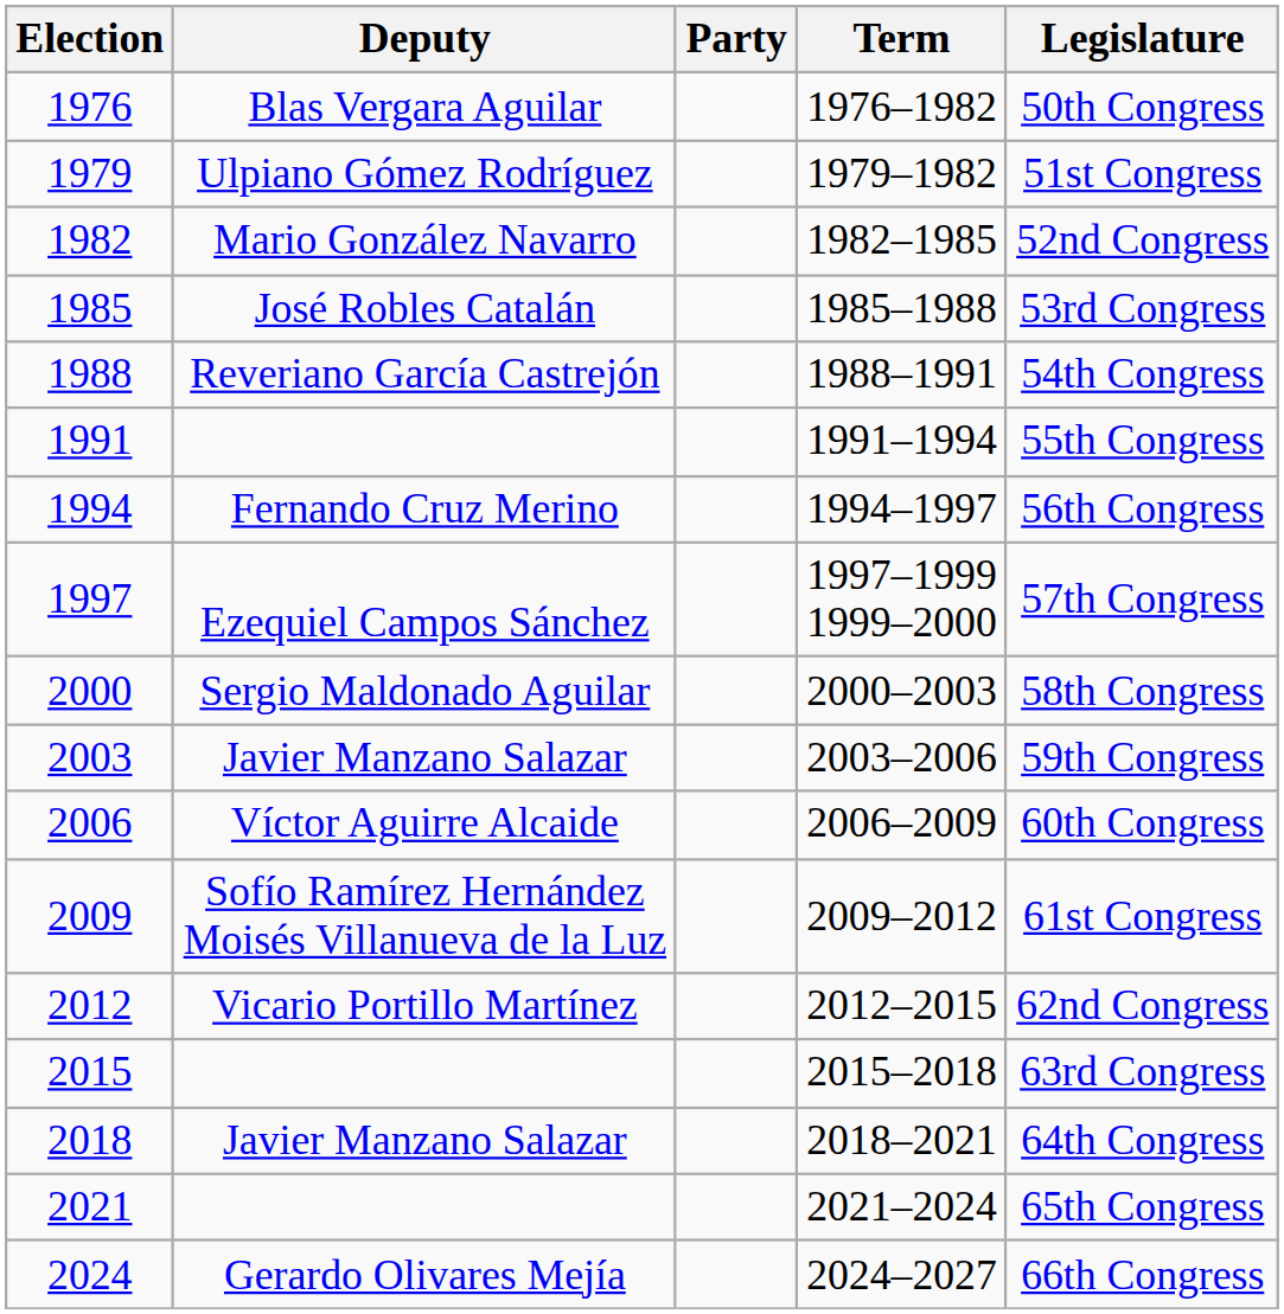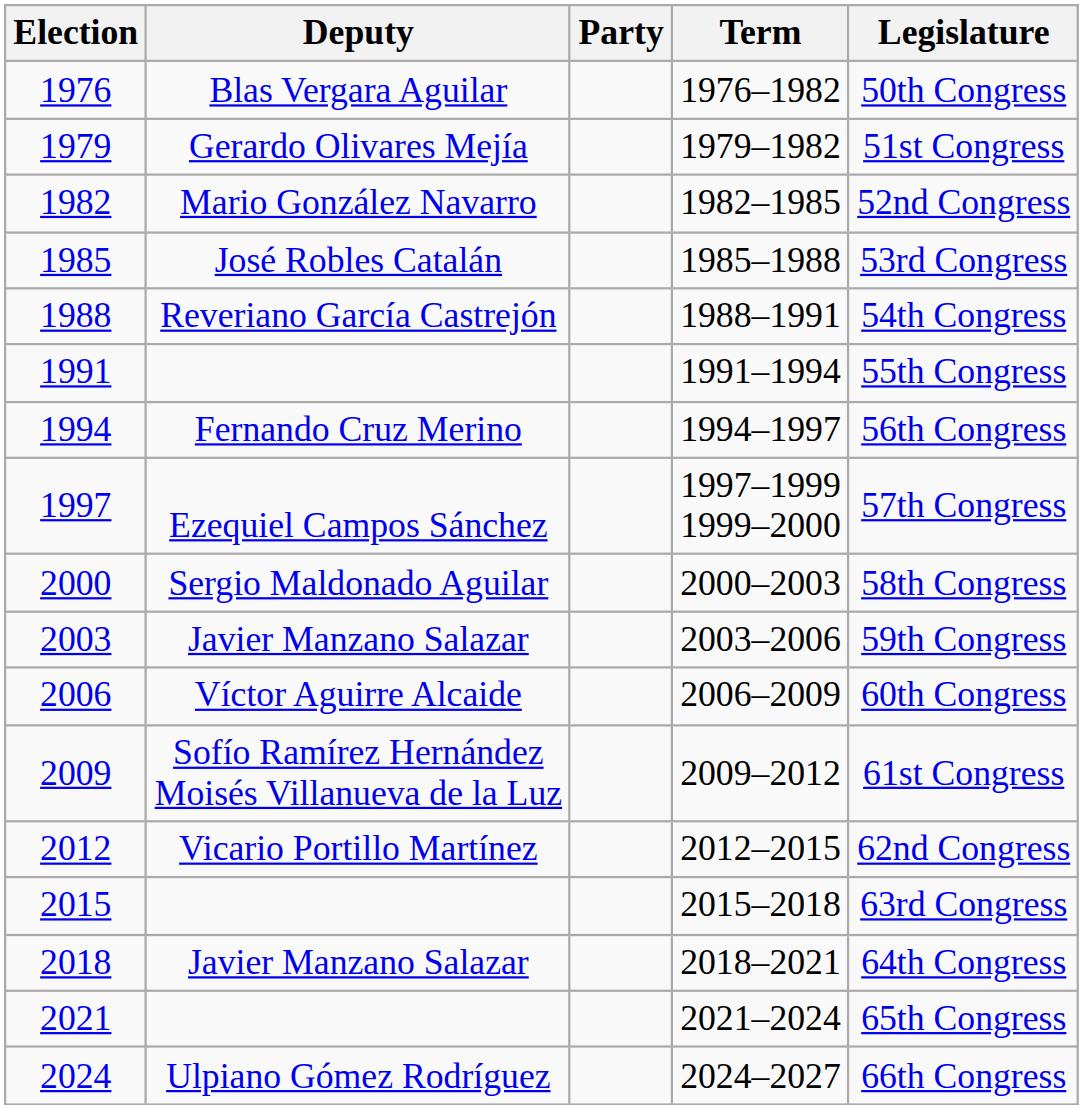 <table class="wikitable sortable" style="text-align: center">
 <tr>
 <th>Election</th>
 <th class="unsortable">Deputy</th>
 <th class="unsortable">Party</th>
 <th class="unsortable">Term</th>
 <th class="unsortable">Legislature</th>
 </tr>
 <tr>
 <td><a href='#'>1976</a></td>
 <td><a href='#'>Blas Vergara Aguilar</a></td>
 <td></td>
 <td>1976–1982</td>
 <td><a href='#'>50th Congress</a></td>
 </tr>
 <tr>
 <td><a href='#'>1979</a></td>
-<td><a href='#'>Ulpiano Gómez Rodríguez</a></td>
+<td><a href='#'>Gerardo Olivares Mejía</a></td>
 <td></td>
 <td>1979–1982</td>
 <td><a href='#'>51st Congress</a></td>
 </tr>
 <tr>
 <td><a href='#'>1982</a></td>
 <td><a href='#'>Mario González Navarro</a></td>
 <td></td>
 <td>1982–1985</td>
 <td><a href='#'>52nd Congress</a></td>
 </tr>
 <tr>
 <td><a href='#'>1985</a></td>
 <td><a href='#'>José Robles Catalán</a></td>
 <td></td>
 <td>1985–1988</td>
 <td><a href='#'>53rd Congress</a></td>
 </tr>
 <tr>
 <td><a href='#'>1988</a></td>
 <td><a href='#'>Reveriano García Castrejón</a></td>
 <td></td>
 <td>1988–1991</td>
 <td><a href='#'>54th Congress</a></td>
 </tr>
 <tr>
 <td><a href='#'>1991</a></td>
 <td></td>
 <td></td>
 <td>1991–1994</td>
 <td><a href='#'>55th Congress</a></td>
 </tr>
 <tr>
 <td><a href='#'>1994</a></td>
 <td><a href='#'>Fernando Cruz Merino</a></td>
 <td></td>
 <td>1994–1997</td>
 <td><a href='#'>56th Congress</a></td>
 </tr>
 <tr>
 <td><a href='#'>1997</a></td>
 <td><br><a href='#'>Ezequiel Campos Sánchez</a></td>
 <td></td>
 <td>1997–1999<br>1999–2000</td>
 <td><a href='#'>57th Congress</a></td>
 </tr>
 <tr>
 <td><a href='#'>2000</a></td>
 <td><a href='#'>Sergio Maldonado Aguilar</a></td>
 <td></td>
 <td>2000–2003</td>
 <td><a href='#'>58th Congress</a></td>
 </tr>
 <tr>
 <td><a href='#'>2003</a></td>
 <td><a href='#'>Javier Manzano Salazar</a></td>
 <td></td>
 <td>2003–2006</td>
 <td><a href='#'>59th Congress</a></td>
 </tr>
 <tr>
 <td><a href='#'>2006</a></td>
 <td><a href='#'>Víctor Aguirre Alcaide</a></td>
 <td></td>
 <td>2006–2009</td>
 <td><a href='#'>60th Congress</a></td>
 </tr>
 <tr>
 <td><a href='#'>2009</a></td>
 <td><a href='#'>Sofío Ramírez Hernández</a><br><a href='#'>Moisés Villanueva de la Luz</a></td>
 <td> <br></td>
 <td>2009–2012</td>
 <td><a href='#'>61st Congress</a></td>
 </tr>
 <tr>
 <td><a href='#'>2012</a></td>
 <td><a href='#'>Vicario Portillo Martínez</a></td>
 <td></td>
 <td>2012–2015</td>
 <td><a href='#'>62nd Congress</a></td>
 </tr>
 <tr>
 <td><a href='#'>2015</a></td>
 <td></td>
 <td></td>
 <td>2015–2018</td>
 <td><a href='#'>63rd Congress</a></td>
 </tr>
 <tr>
 <td><a href='#'>2018</a></td>
 <td><a href='#'>Javier Manzano Salazar</a></td>
 <td></td>
 <td>2018–2021</td>
 <td><a href='#'>64th Congress</a></td>
 </tr>
 <tr>
 <td><a href='#'>2021</a></td>
 <td></td>
 <td></td>
 <td>2021–2024</td>
 <td><a href='#'>65th Congress</a></td>
 </tr>
 <tr>
 <td><a href='#'>2024</a></td>
-<td><a href='#'>Gerardo Olivares Mejía</a></td>
+<td><a href='#'>Ulpiano Gómez Rodríguez</a></td>
 <td></td>
 <td>2024–2027</td>
 <td><a href='#'>66th Congress</a></td>
 </tr>
 </table>
